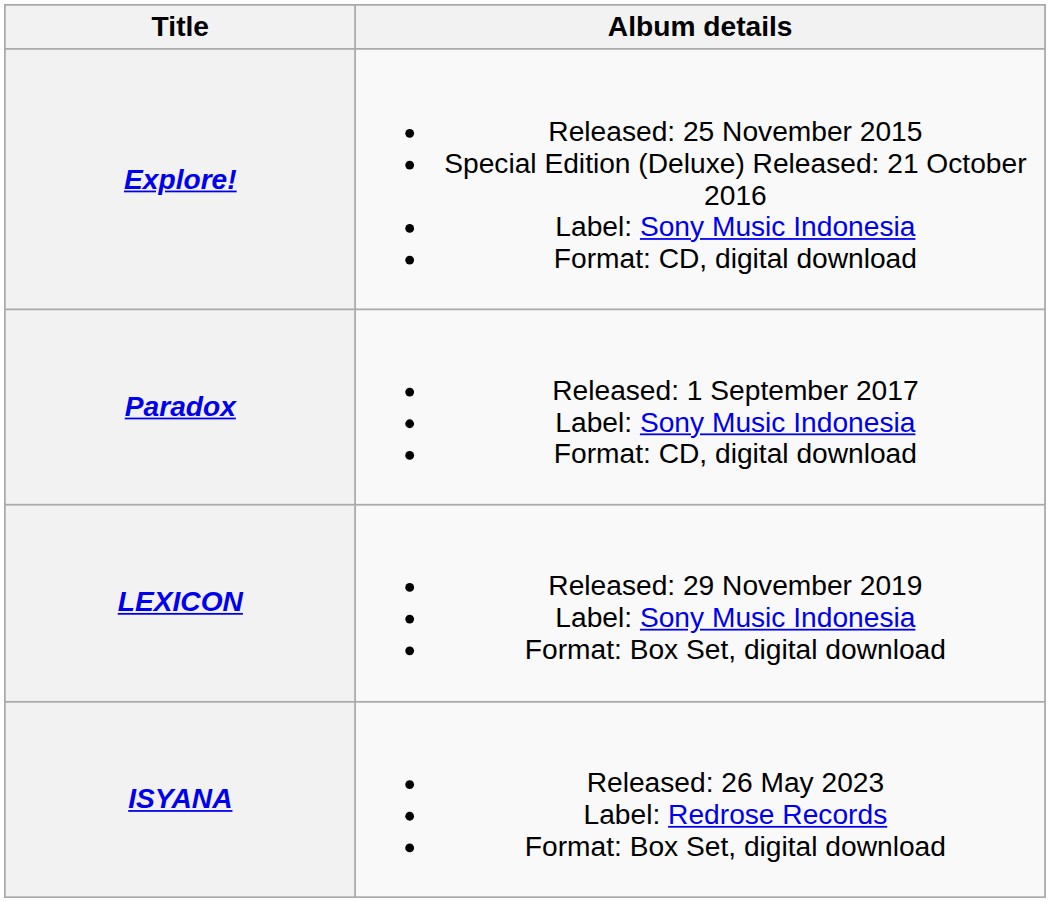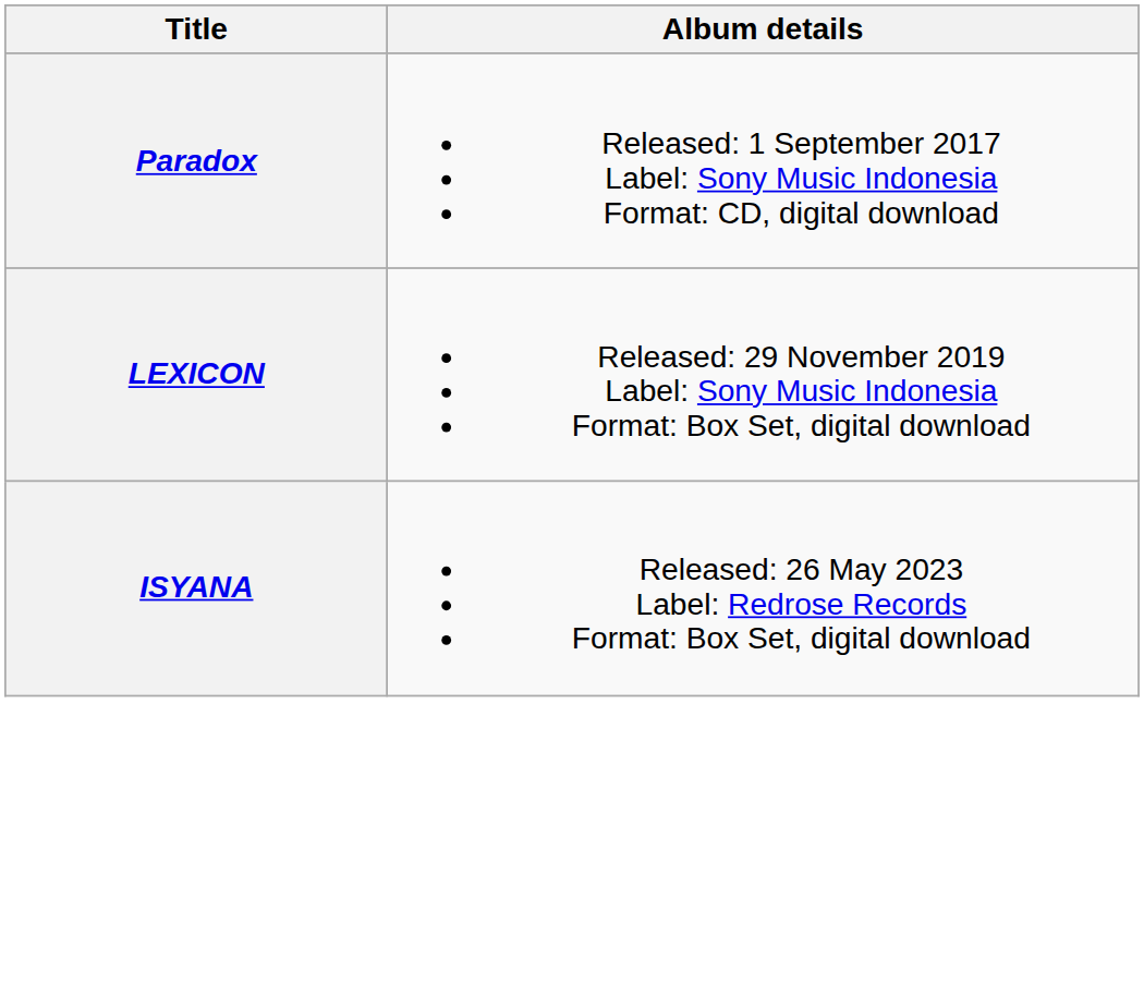 <table class="wikitable plainrowheaders" style="text-align:center;">
 <tr>
 <th scope="col" style="width:12em;">Title</th>
 <th scope="col" style="width:24em;">Album details</th>
-</tr>
-<tr>
-<th scope="row"><em><a href='#'>Explore!</a></em></th>
-<td><br><ul><li>Released: 25 November 2015</li><li>Special Edition (Deluxe) Released: 21 October 2016</li><li>Label: <a href='#'>Sony Music Indonesia</a></li><li>Format: CD, digital download</li></ul></td>
 </tr>
 <tr>
 <th scope="row"><em><a href='#'>Paradox</a></em></th>
 <td><br><ul><li>Released: 1 September 2017</li><li>Label: <a href='#'>Sony Music Indonesia</a></li><li>Format: CD, digital download</li></ul></td>
 </tr>
 <tr>
 <th scope="row"><em><a href='#'>LEXICON</a></em></th>
 <td><br><ul><li>Released: 29 November 2019</li><li>Label: <a href='#'>Sony Music Indonesia</a></li><li>Format: Box Set, digital download</li></ul></td>
 </tr>
 <tr>
 <th scope="row"><em><a href='#'>ISYANA</a></em></th>
 <td><br><ul><li>Released: 26 May 2023</li><li>Label: <a href='#'>Redrose Records</a></li><li>Format: Box Set, digital download</li></ul></td>
 </tr>
 </table>
